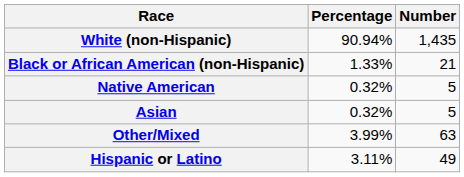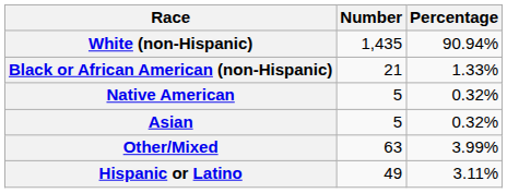 <table class="wikitable" style="text-align:right">
 <tr>
 <th scope="col">Race</th>
+<th scope="col">Number</th>
 <th scope="col">Percentage</th>
-<th scope="col">Number</th>
 </tr>
 <tr>
 <th scope="row"><a href='#'>White</a> (non-Hispanic)</th>
+<td>1,435</td>
 <td>90.94%</td>
-<td>1,435</td>
 </tr>
 <tr>
 <th scope="row"><a href='#'>Black or African American</a> (non-Hispanic)</th>
+<td>21</td>
 <td>1.33%</td>
-<td>21</td>
 </tr>
 <tr>
 <th scope="row"><a href='#'>Native American</a></th>
+<td>5</td>
 <td>0.32%</td>
-<td>5</td>
 </tr>
 <tr>
 <th scope="row"><a href='#'>Asian</a></th>
+<td>5</td>
 <td>0.32%</td>
-<td>5</td>
 </tr>
 <tr>
 <th scope="row"><a href='#'>Other/Mixed</a></th>
+<td>63</td>
 <td>3.99%</td>
-<td>63</td>
 </tr>
 <tr>
 <th scope="row"><a href='#'>Hispanic</a> or <a href='#'>Latino</a></th>
+<td>49</td>
 <td>3.11%</td>
-<td>49</td>
 </tr>
 </table>
